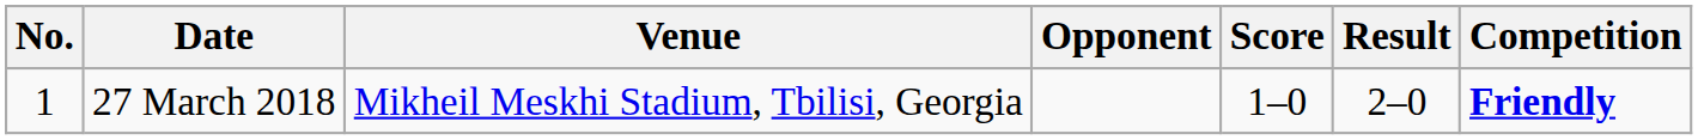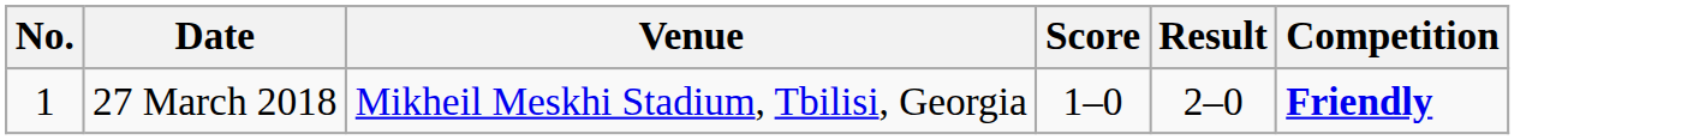 <table class="wikitable sortable">
 <tr>
 <th scope="col">No.</th>
 <th scope="col">Date</th>
 <th scope="col">Venue</th>
-<th scope="col">Opponent</th>
 <th scope="col">Score</th>
 <th scope="col">Result</th>
 <th scope="col">Competition</th>
 </tr>
 <tr>
 <td style="text-align:center">1</td>
 <td>27 March 2018</td>
 <td><a href='#'>Mikheil Meskhi Stadium</a>, <a href='#'>Tbilisi</a>, Georgia</td>
-<td></td>
 <td style="text-align:center">1–0</td>
 <td style="text-align:center">2–0</td>
 <td><strong><a href='#'>Friendly</a></strong></td>
 </tr>
 </table>
